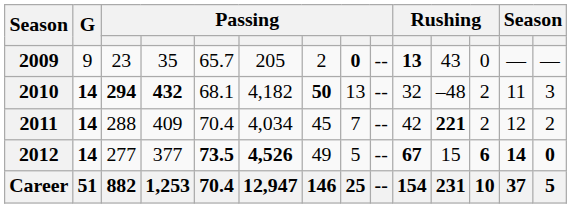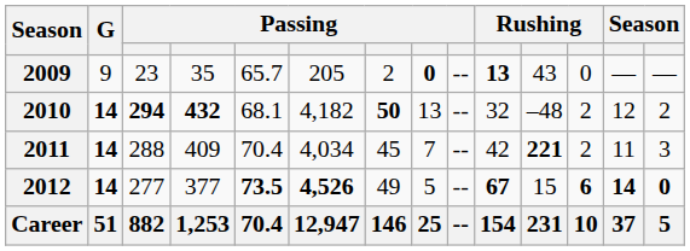 <table class=wikitable style="text-align:center;">
 <tr>
 <th rowspan="2">Season</th>
 <th rowspan="2">G</th>
 <th colspan="7">Passing</th>
 <th colspan="3">Rushing</th>
 <th colspan="2">Season</th>
 </tr>
 <tr>
 <th></th>
 <th></th>
 <th></th>
 <th></th>
 <th></th>
 <th></th>
 <th></th>
 <th></th>
 <th></th>
 <th></th>
 <th></th>
 <th></th>
 </tr>
 <tr>
 <th>2009</th>
 <td>9</td>
 <td>23</td>
 <td>35</td>
 <td>65.7</td>
 <td>205</td>
 <td>2</td>
 <td><strong>0</strong></td>
 <td>--</td>
 <td><strong>13</strong></td>
 <td>43</td>
 <td>0</td>
 <td>—</td>
 <td>—</td>
 </tr>
 <tr>
 <th>2010</th>
 <td><strong>14</strong></td>
 <td><strong>294</strong></td>
 <td><strong>432</strong></td>
 <td>68.1</td>
 <td>4,182</td>
 <td><strong>50</strong></td>
 <td>13</td>
 <td>--</td>
 <td>32</td>
 <td>–48</td>
 <td>2</td>
-<td>11</td>
-<td>3</td>
+<td>12</td>
+<td>2</td>
 </tr>
 <tr>
 <th>2011</th>
 <td><strong>14</strong></td>
 <td>288</td>
 <td>409</td>
 <td>70.4</td>
 <td>4,034</td>
 <td>45</td>
 <td>7</td>
 <td>--</td>
 <td>42</td>
 <td><strong>221</strong></td>
 <td>2</td>
-<td>12</td>
-<td>2</td>
+<td>11</td>
+<td>3</td>
 </tr>
 <tr>
 <th>2012</th>
 <td><strong>14</strong></td>
 <td>277</td>
 <td>377</td>
 <td><strong>73.5</strong></td>
 <td><strong>4,526</strong></td>
 <td>49</td>
 <td>5</td>
 <td>--</td>
 <td><strong>67</strong></td>
 <td>15</td>
 <td><strong>6</strong></td>
 <td><strong>14</strong></td>
 <td><strong>0</strong></td>
 </tr>
 <tr>
 <th>Career</th>
 <th>51</th>
 <th>882</th>
 <th>1,253</th>
 <th>70.4</th>
 <th>12,947</th>
 <th>146</th>
 <th>25</th>
 <th>--</th>
 <th>154</th>
 <th>231</th>
 <th>10</th>
 <th>37</th>
 <th>5</th>
 </tr>
 </table>
